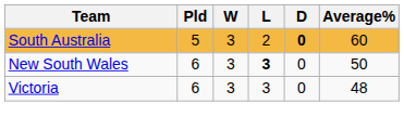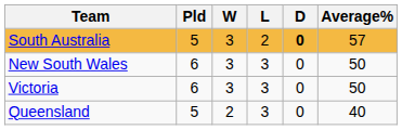 <table class="wikitable" style="text-align:center;">
 <tr>
 <th width=175>Team</th>
 <th style="width:30px;" abbr="Played">Pld</th>
 <th style="width:30px;" abbr="Won">W</th>
 <th style="width:30px;" abbr="Lost">L</th>
 <th style="width:30px;" abbr="Drawn">D</th>
 <th style="width:30px;" abbr="Average">Average%</th>
 </tr>
 <tr style="background:#f4b942;">
 <td style="text-align:left;"><a href='#'>South Australia</a></td>
 <td>5</td>
 <td>3</td>
 <td>2</td>
 <td><strong>0</strong></td>
-<td>60</td>
+<td>57</td>
 </tr>
 <tr>
 <td style="text-align:left;"><a href='#'>New South Wales</a></td>
 <td>6</td>
 <td>3</td>
-<td><strong>3</strong></td>
+<td>3</td>
 <td>0</td>
 <td>50</td>
 </tr>
 <tr>
 <td style="text-align:left;"><a href='#'>Victoria</a></td>
 <td>6</td>
 <td>3</td>
 <td>3</td>
 <td>0</td>
-<td>48</td>
+<td>50</td>
+</tr>
+<tr>
+<td style="text-align:left;"><a href='#'>Queensland</a></td>
+<td>5</td>
+<td>2</td>
+<td>3</td>
+<td>0</td>
+<td>40</td>
 </tr>
 </table>
